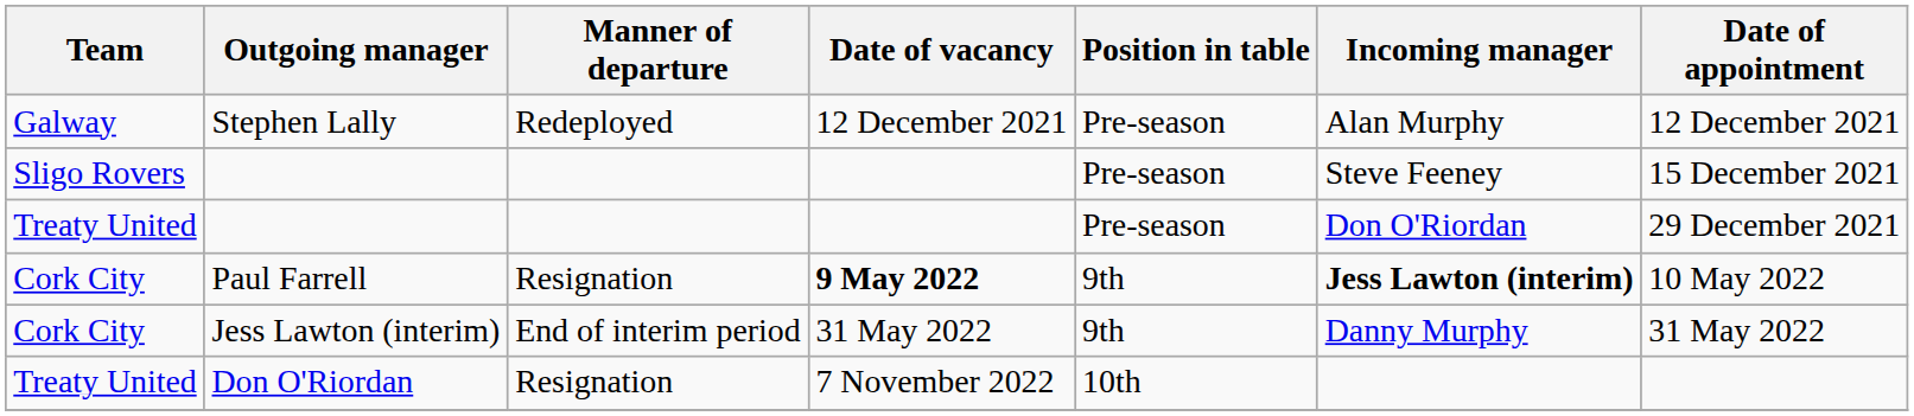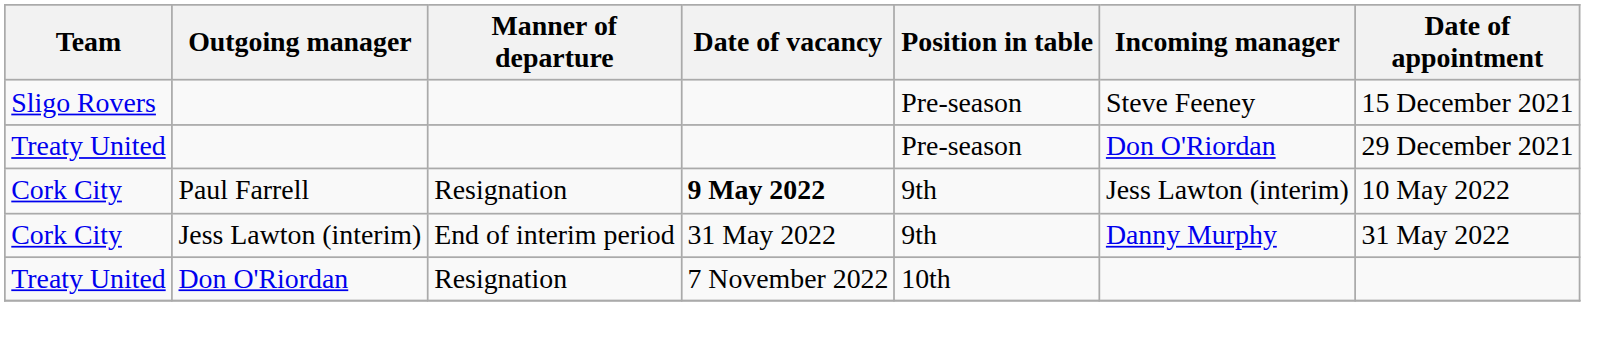 <table class="wikitable sortable">
 <tr>
 <th>Team</th>
 <th>Outgoing manager</th>
 <th>Manner of<br>departure</th>
 <th>Date of vacancy</th>
 <th>Position in table</th>
 <th>Incoming manager</th>
 <th>Date of<br>appointment</th>
-</tr>
-<tr>
-<td><a href='#'>Galway</a></td>
-<td> Stephen Lally</td>
-<td>Redeployed</td>
-<td>12 December 2021</td>
-<td>Pre-season</td>
-<td> Alan Murphy</td>
-<td>12 December 2021</td>
 </tr>
 <tr>
 <td><a href='#'>Sligo Rovers</a></td>
 <td></td>
 <td></td>
 <td></td>
 <td>Pre-season</td>
 <td> Steve Feeney</td>
 <td>15 December 2021</td>
 </tr>
 <tr>
 <td><a href='#'>Treaty United</a></td>
 <td></td>
 <td></td>
 <td></td>
 <td>Pre-season</td>
 <td> <a href='#'>Don O'Riordan</a></td>
 <td>29 December 2021</td>
 </tr>
 <tr>
 <td><a href='#'>Cork City</a></td>
 <td> Paul Farrell</td>
 <td>Resignation</td>
 <td><strong>9 May 2022</strong></td>
 <td>9th</td>
-<td><strong> Jess Lawton (interim)</strong></td>
+<td> Jess Lawton (interim)</td>
 <td>10 May 2022</td>
 </tr>
 <tr>
 <td><a href='#'>Cork City</a></td>
 <td> Jess Lawton (interim)</td>
 <td>End of interim period</td>
 <td>31 May 2022</td>
 <td>9th</td>
 <td> <a href='#'>Danny Murphy</a></td>
 <td>31 May 2022</td>
 </tr>
 <tr>
 <td><a href='#'>Treaty United</a></td>
 <td> <a href='#'>Don O'Riordan</a></td>
 <td>Resignation</td>
 <td>7 November 2022</td>
 <td>10th</td>
 <td></td>
 <td></td>
 </tr>
 <tr>
 </tr>
 </table>
